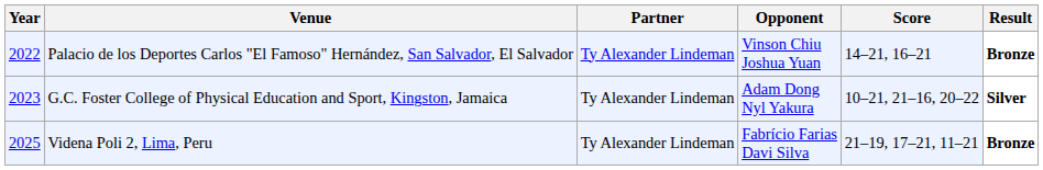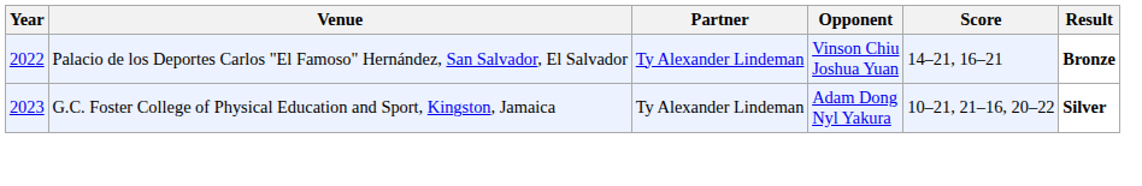 <table class="sortable wikitable" style="font-size: 90%;">
 <tr>
 <th>Year</th>
 <th>Venue</th>
 <th>Partner</th>
 <th>Opponent</th>
 <th>Score</th>
 <th>Result</th>
 </tr>
 <tr style="background:#ECF2FF">
 <td align="center"><a href='#'>2022</a></td>
 <td align="left">Palacio de los Deportes Carlos "El Famoso" Hernández, <a href='#'>San Salvador</a>, El Salvador</td>
 <td align="left"> <a href='#'>Ty Alexander Lindeman</a></td>
 <td align="left"> <a href='#'>Vinson Chiu</a><br> <a href='#'>Joshua Yuan</a></td>
 <td align="left">14–21, 16–21</td>
 <td style="text-align:left; background:white"> <strong>Bronze</strong></td>
 </tr>
 <tr style="background:#ECF2FF">
 <td align="center"><a href='#'>2023</a></td>
 <td align="left">G.C. Foster College of Physical Education and Sport, <a href='#'>Kingston</a>, Jamaica</td>
 <td align="left"> Ty Alexander Lindeman</td>
 <td align="left"> <a href='#'>Adam Dong</a><br> <a href='#'>Nyl Yakura</a></td>
 <td align="left">10–21, 21–16, 20–22</td>
 <td style="text-align:left; background:white"> <strong>Silver</strong></td>
 </tr>
-<tr style="background:#ECF2FF">
-<td align="center"><a href='#'>2025</a></td>
-<td align="left">Videna Poli 2, <a href='#'>Lima</a>, Peru</td>
-<td align="left"> Ty Alexander Lindeman</td>
-<td align="left"> <a href='#'>Fabrício Farias</a><br> <a href='#'>Davi Silva</a></td>
-<td align="left">21–19, 17–21, 11–21</td>
-<td style="text-align:left; background:white"> <strong>Bronze</strong></td>
-</tr>
 </table>
